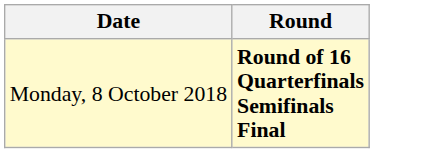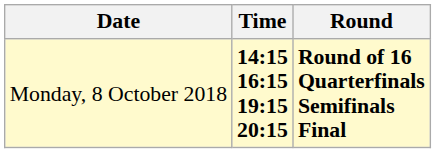 <table class="wikitable">
 <tr>
 <th>Date</th>
+<th>Time</th>
 <th>Round</th>
 </tr>
 <tr>
 <td style=background:lemonchiffon>Monday, 8 October 2018</td>
+<td style=background:lemonchiffon align=right><strong>14:15<br>16:15<br>19:15<br>20:15</strong></td>
 <td style=background:lemonchiffon><strong>Round of 16<br>Quarterfinals<br>Semifinals<br>Final</strong></td>
 </tr>
 </table>
